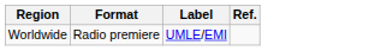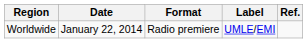 <table class=wikitable>
 <tr>
 <th>Region</th>
+<th>Date</th>
 <th>Format</th>
 <th>Label</th>
 <th>Ref.</th>
 </tr>
 <tr>
 <td>Worldwide</td>
+<td>January 22, 2014</td>
 <td>Radio premiere</td>
 <td align=center><a href='#'>UMLE</a>/<a href='#'>EMI</a></td>
 <td></td>
 </tr>
 </table>
